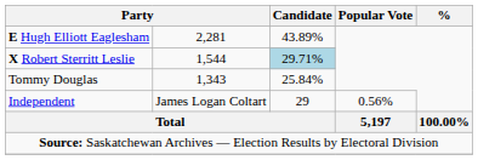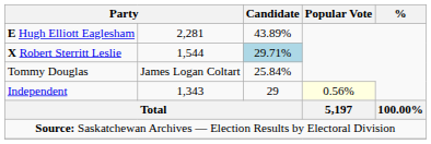 <table class="wikitable">
 <tr>
 <th colspan="2">Party</th>
 <th>Candidate</th>
 <th>Popular Vote</th>
 <th>%</th>
 </tr>
 <tr>
 <td><strong>E</strong> <a href='#'>Hugh Elliott Eaglesham</a></td>
 <td align=center>2,281</td>
 <td align=center>43.89%</td>
 </tr>
 <tr>
 <td><strong>X</strong> <a href='#'>Robert Sterritt Leslie</a></td>
 <td align=center>1,544</td>
 <td align=center style="background: lightblue;">29.71%</td>
 </tr>
 <tr>
 <td>Tommy Douglas</td>
-<td align=center>1,343</td>
+<td>James Logan Coltart</td>
 <td align=center>25.84%</td>
 </tr>
 <tr>
 <td><a href='#'>Independent</a></td>
-<td>James Logan Coltart</td>
+<td align=center>1,343</td>
 <td align=center>29</td>
-<td align=center>0.56%</td>
+<td align=center style="background: lightyellow;">0.56%</td>
 </tr>
 <tr>
 <th colspan=3>Total</th>
 <th>5,197</th>
 <th>100.00%</th>
 </tr>
 <tr>
 <td align="center" colspan=5><strong>Source:</strong> Saskatchewan Archives — Election Results by Electoral Division</td>
 </tr>
 <tr>
 </tr>
 </table>
